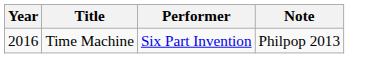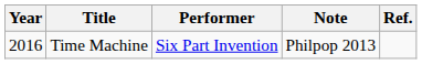 <table class="wikitable">
 <tr>
 <th>Year</th>
 <th>Title</th>
 <th>Performer</th>
 <th>Note</th>
+<th>Ref.</th>
 </tr>
 <tr>
 <td>2016</td>
 <td>Time Machine</td>
 <td><a href='#'>Six Part Invention</a></td>
 <td>Philpop 2013</td>
+<td></td>
 </tr>
 </table>
